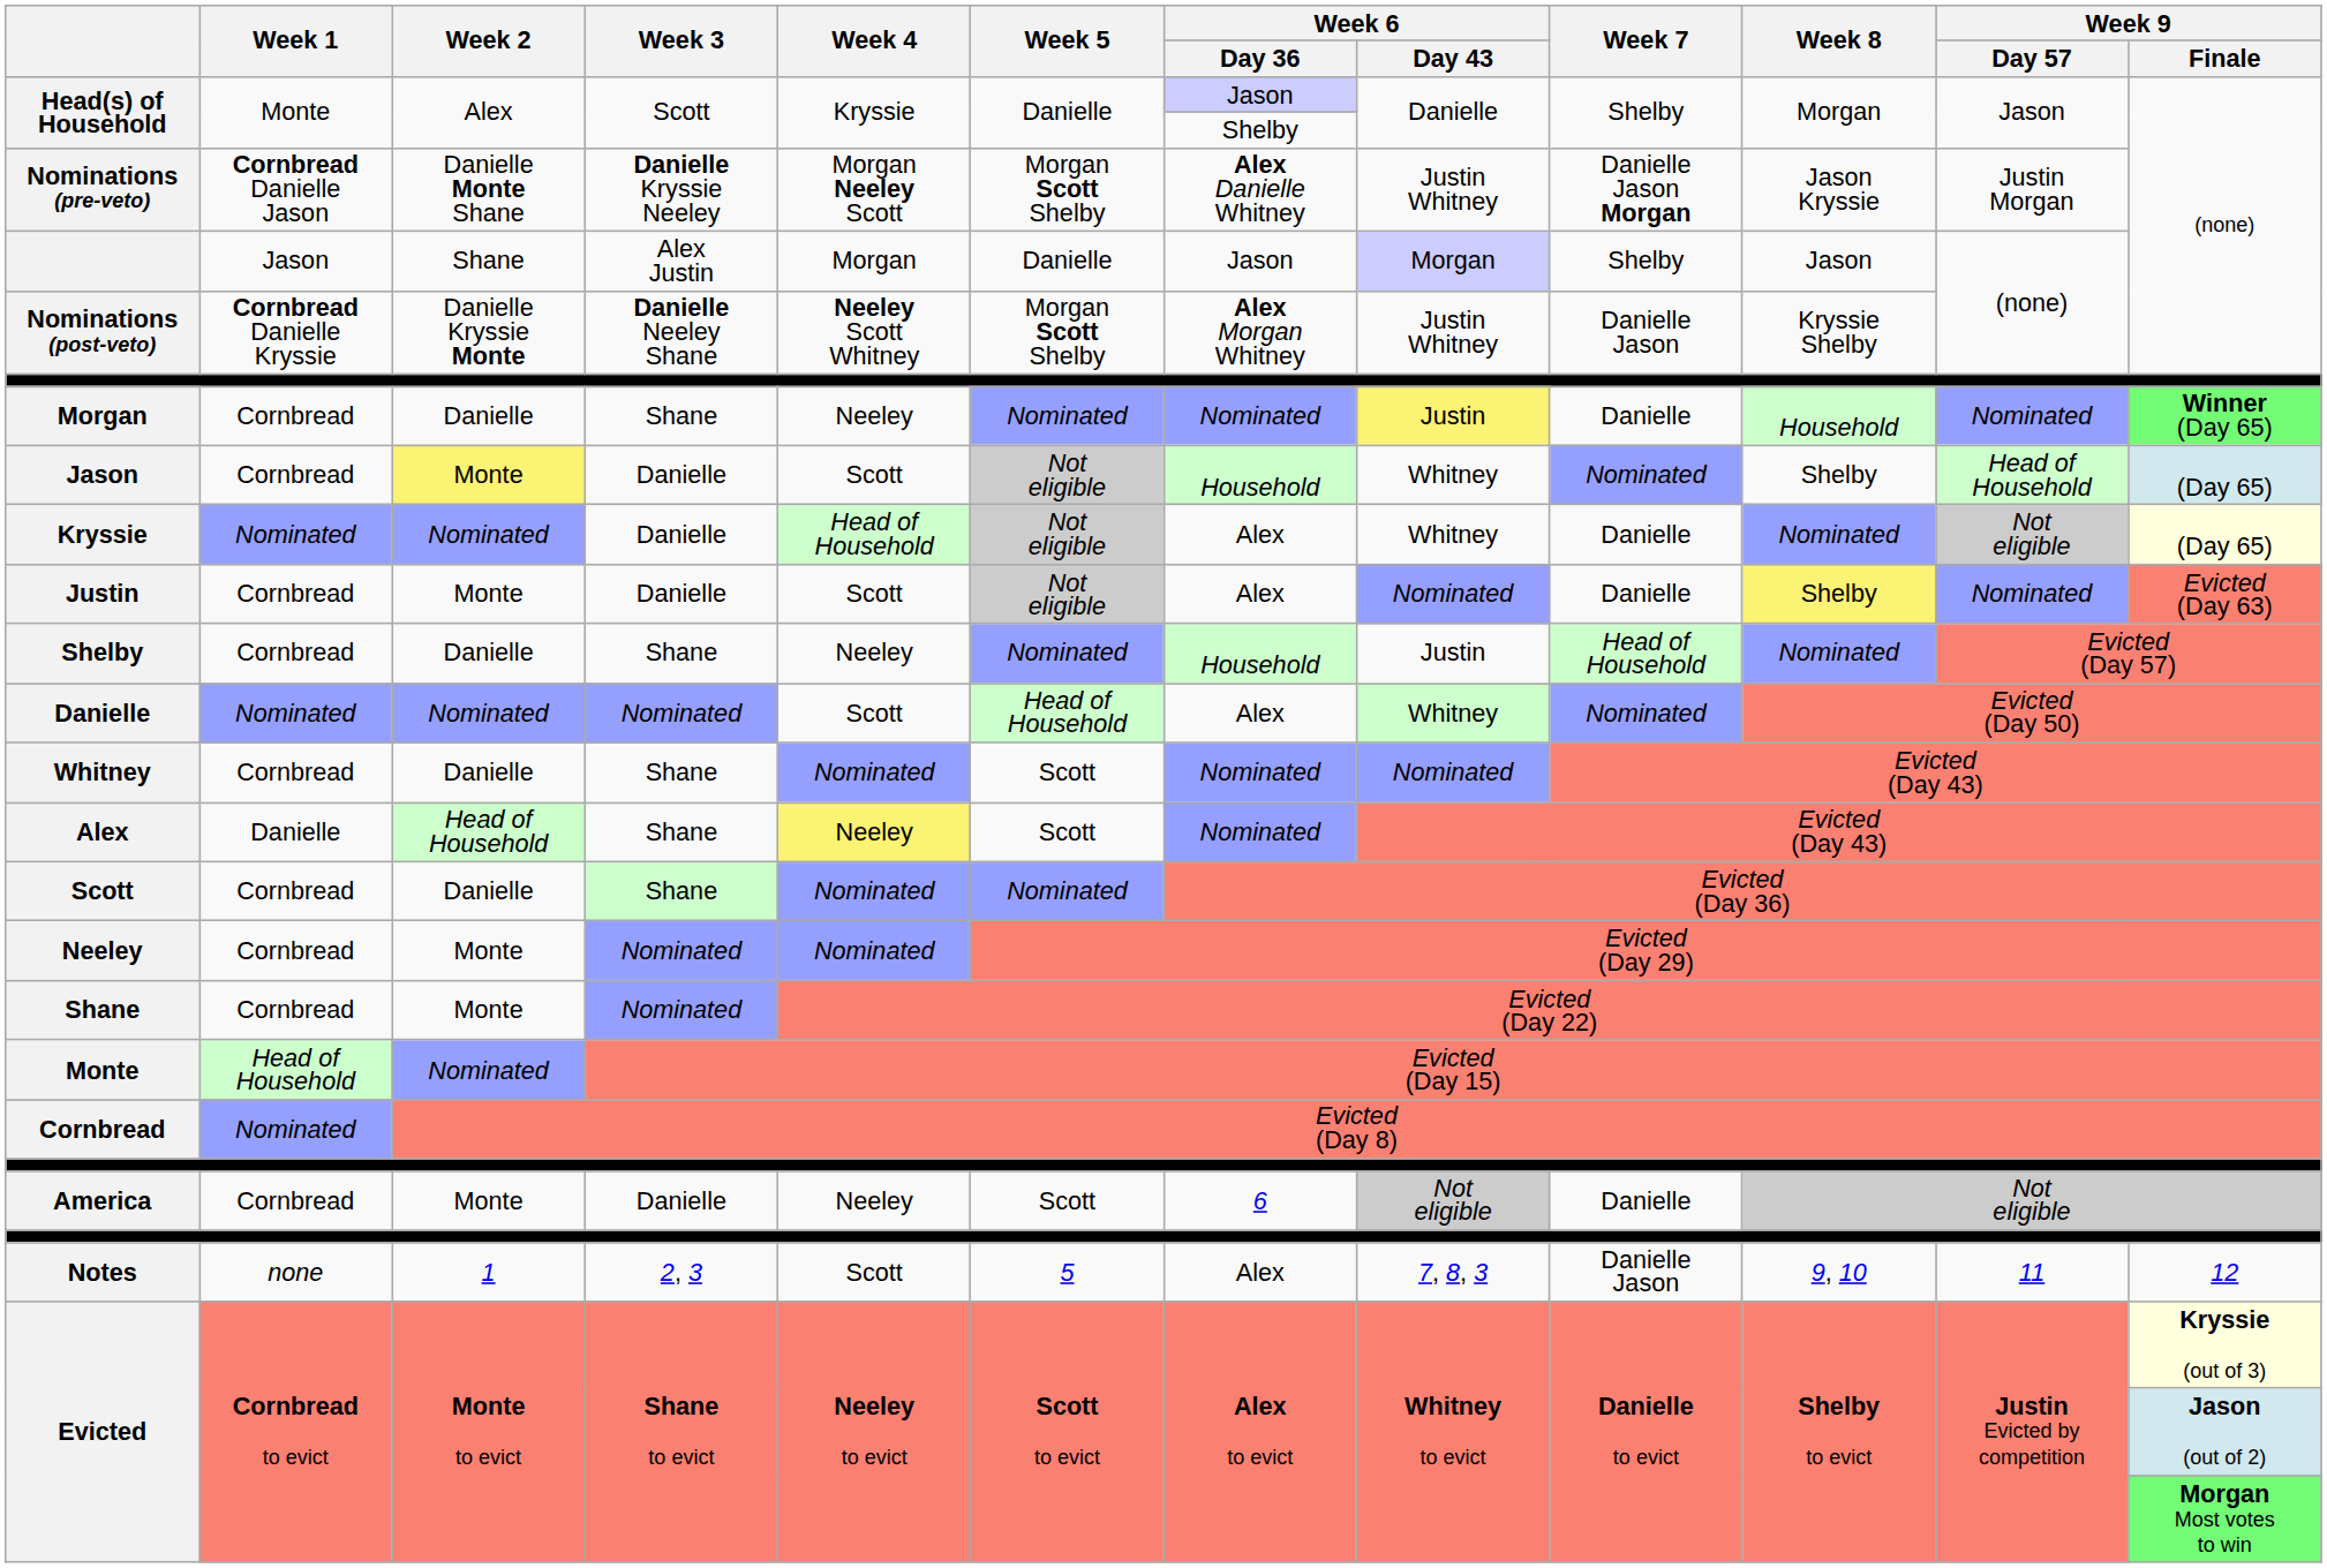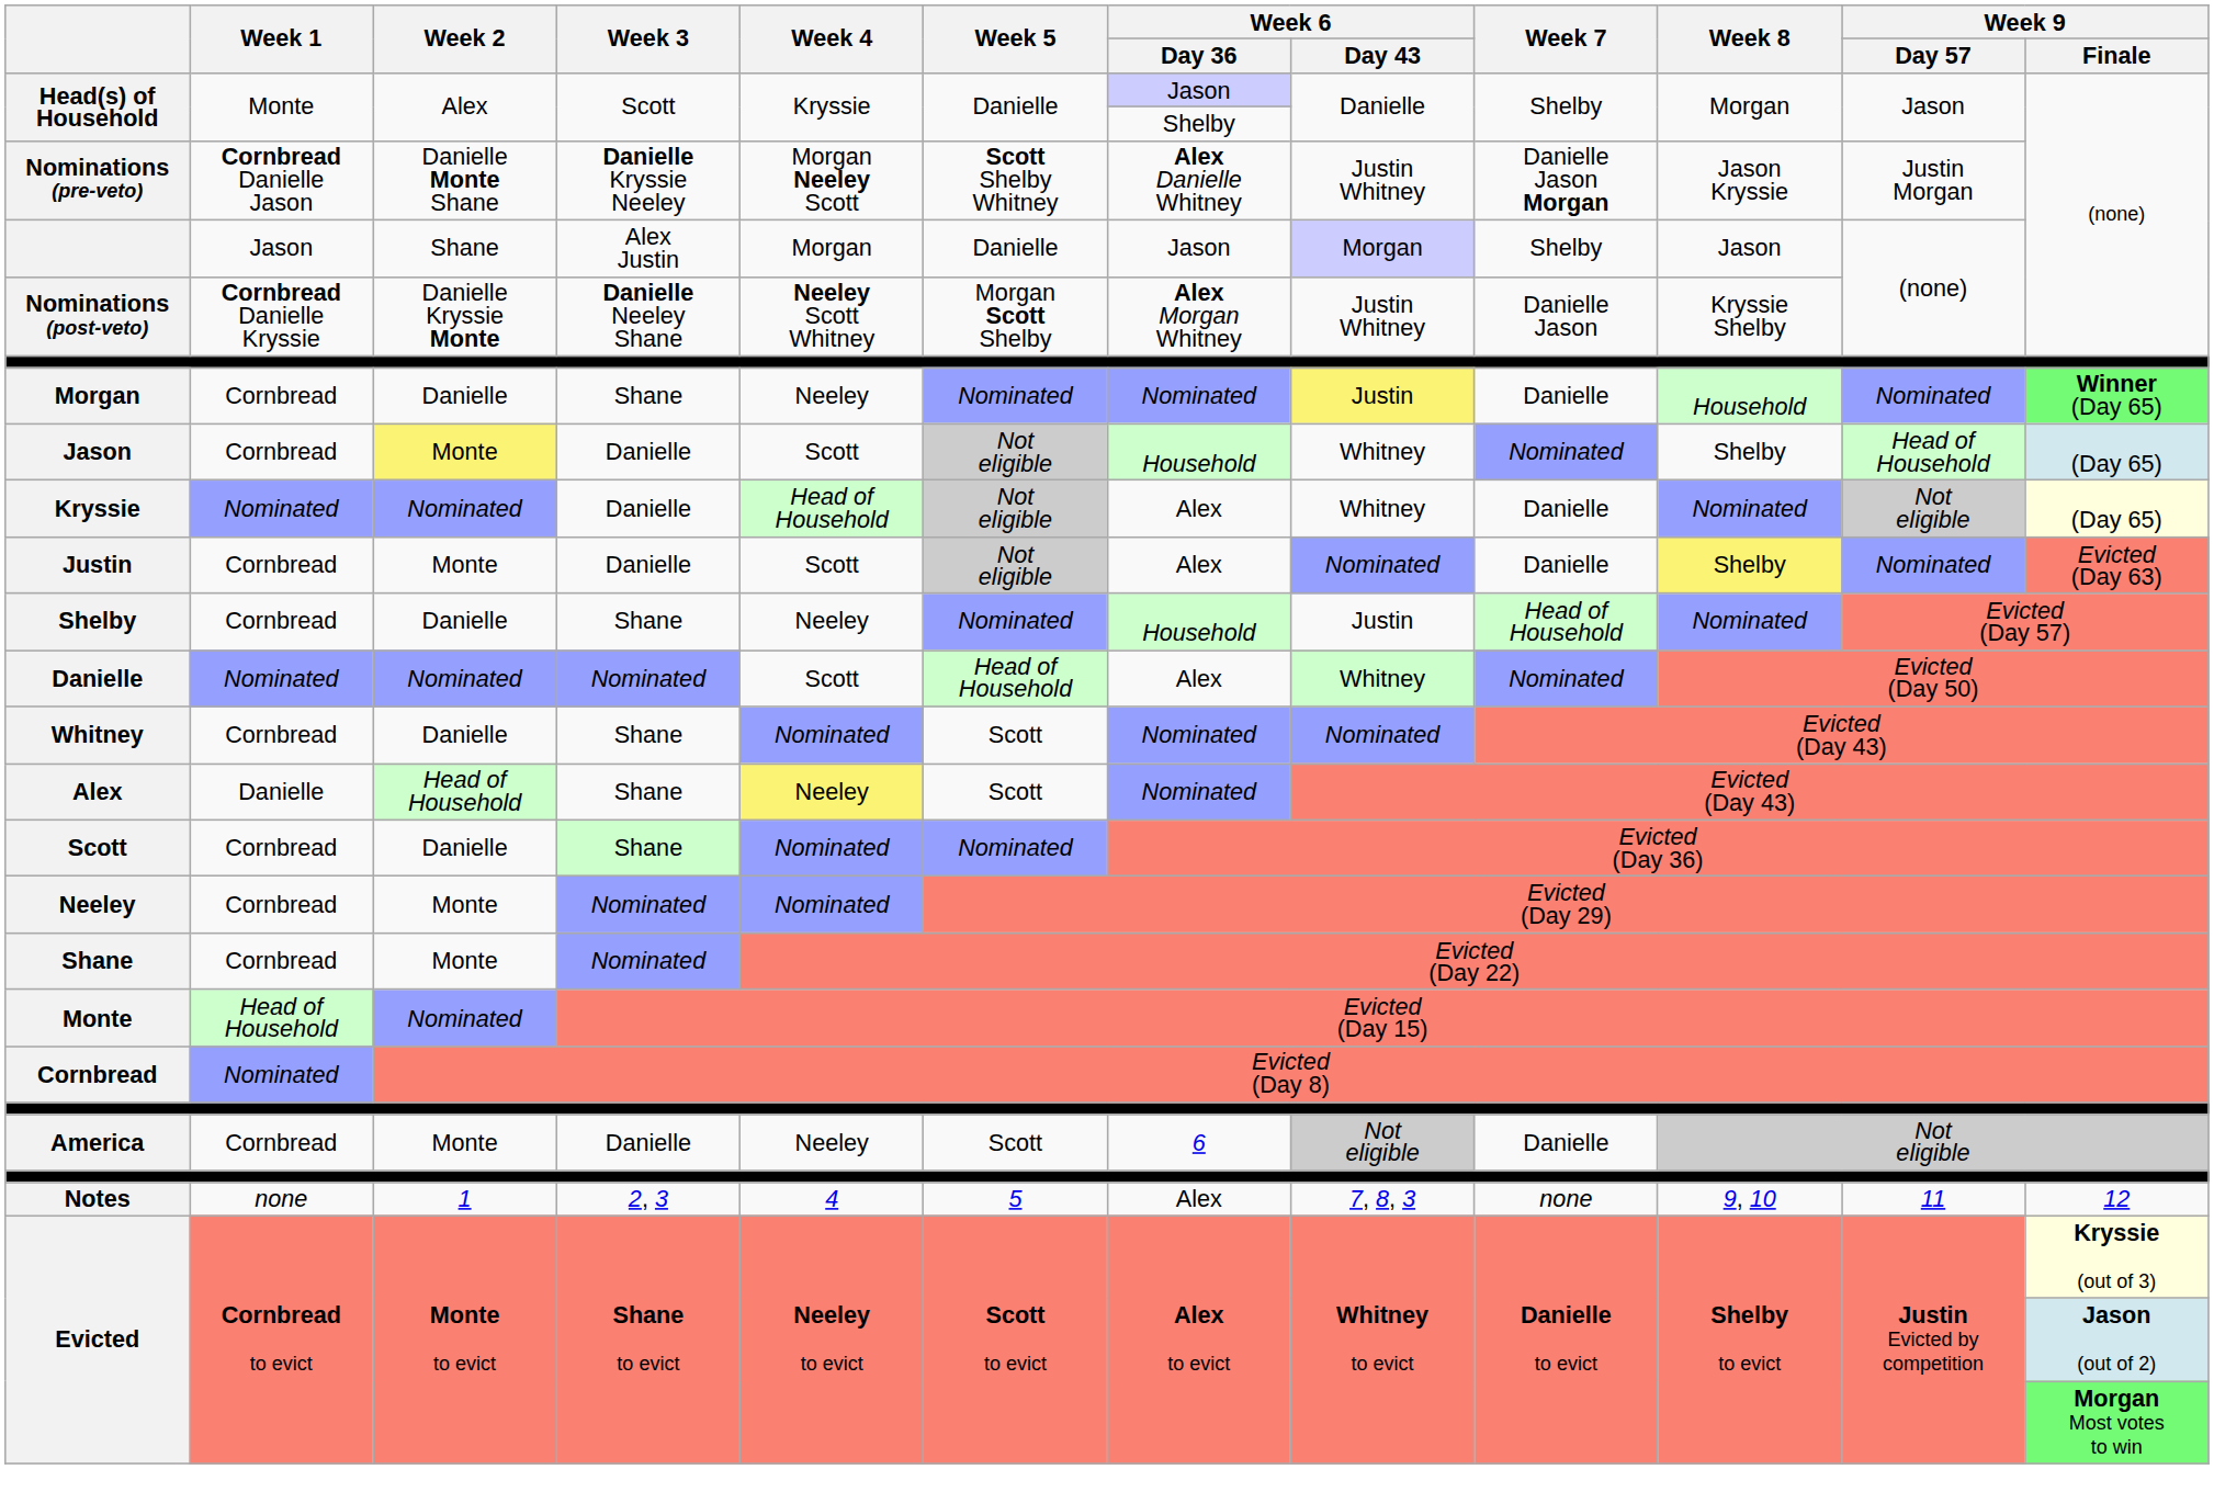 <table class="wikitable" style="text-align:center; width: 100%; font-size:85%; line-height:13px">
 <tr>
 <th rowspan="2" style="width:7%"></th>
 <th rowspan="2" style="width:7%">Week 1</th>
 <th rowspan="2" style="width:7%">Week 2</th>
 <th rowspan="2" style="width:7%">Week 3</th>
 <th rowspan="2" style="width:7%">Week 4</th>
 <th rowspan="2" style="width:7%">Week 5</th>
 <th colspan="2" style="width:7%">Week 6</th>
 <th rowspan="2" style="width:7%">Week 7</th>
 <th rowspan="2" style="width:7%">Week 8</th>
 <th colspan="3" style="width:7%">Week 9</th>
 </tr>
 <tr>
 <th style="width:7%">Day 36</th>
 <th style="width:7%">Day 43</th>
 <th style="width:7%">Day 57</th>
 <th colspan="2" style="width:7%">Finale</th>
 </tr>
 <tr>
 <th rowspan="2">Head(s) of<br>Household</th>
 <td rowspan="2">Monte</td>
 <td rowspan="2">Alex</td>
 <td rowspan="2">Scott</td>
 <td rowspan="2">Kryssie</td>
 <td rowspan="2">Danielle</td>
 <td style="background:#ccf">Jason</td>
 <td rowspan="2">Danielle</td>
 <td rowspan="2">Shelby</td>
 <td rowspan="2">Morgan</td>
 <td rowspan="2">Jason</td>
 <td rowspan="5" colspan="2"><small>(none)</small></td>
 </tr>
 <tr>
 <td>Shelby</td>
 </tr>
 <tr>
 <th>Nominations<br><small><em>(pre-veto)</em></small></th>
 <td><strong>Cornbread</strong><br>Danielle<br>Jason</td>
 <td>Danielle<br><strong>Monte</strong><br>Shane</td>
 <td><strong>Danielle</strong><br>Kryssie<br>Neeley</td>
 <td>Morgan<br><strong>Neeley</strong><br>Scott</td>
-<td>Morgan<br><strong>Scott</strong><br>Shelby</td>
+<td><strong>Scott</strong><br>Shelby<br>Whitney</td>
 <td><strong>Alex</strong><br><em>Danielle</em><br>Whitney</td>
 <td>Justin<br>Whitney</td>
 <td>Danielle<br>Jason<br><strong>Morgan</strong></td>
 <td>Jason<br>Kryssie</td>
 <td>Justin<br>Morgan</td>
 </tr>
 <tr>
 <th></th>
 <td>Jason</td>
 <td>Shane</td>
 <td>Alex<br>Justin</td>
 <td>Morgan</td>
 <td>Danielle</td>
 <td>Jason</td>
 <td style="background:#ccf">Morgan</td>
 <td>Shelby</td>
 <td>Jason</td>
 <td rowspan=2>(none)</td>
 </tr>
 <tr>
 <th>Nominations<br><small><em>(post-veto)</em></small></th>
 <td><strong>Cornbread</strong><br>Danielle<br>Kryssie</td>
 <td>Danielle<br>Kryssie<br><strong>Monte</strong></td>
 <td><strong>Danielle</strong><br>Neeley<br>Shane</td>
 <td><strong>Neeley</strong><br>Scott<br>Whitney</td>
 <td>Morgan<br><strong>Scott</strong><br>Shelby</td>
 <td><strong>Alex</strong><br><em>Morgan</em><br>Whitney</td>
 <td>Justin<br>Whitney</td>
 <td>Danielle<br>Jason</td>
 <td>Kryssie<br>Shelby</td>
 </tr>
 <tr>
 <td style="background:#000" colspan="15"></td>
 </tr>
 <tr>
 <th>Morgan</th>
 <td>Cornbread</td>
 <td>Danielle</td>
 <td>Shane</td>
 <td>Neeley</td>
 <td style="background:#959ffd"><em>Nominated</em></td>
 <td style="background:#959ffd"><em>Nominated</em></td>
 <td style="background:#FBF373">Justin</td>
 <td>Danielle</td>
 <td style="background:#cfc"><em><br>Household</em></td>
 <td style= "background:#959ffd"><em>Nominated</em></td>
 <td bgcolor="#73FB76" colspan="2"><strong>Winner</strong><br>(Day 65)</td>
 </tr>
 <tr>
 <th>Jason</th>
 <td>Cornbread</td>
 <td style="background:#FBF373">Monte</td>
 <td>Danielle</td>
 <td>Scott</td>
 <td style="background:#ccc"><em>Not<br>eligible</em></td>
 <td style="background:#cfc"><em><br>Household</em></td>
 <td>Whitney</td>
 <td style= "background:#959ffd"><em>Nominated</em></td>
 <td>Shelby</td>
 <td style="background:#cfc"><em>Head of <br>Household</em></td>
 <td colspan="2" bgcolor="#D1E8EF"><br>(Day 65)</td>
 </tr>
 <tr>
 <th>Kryssie</th>
 <td style="background:#959ffd"><em>Nominated</em></td>
 <td style="background:#959ffd"><em>Nominated</em></td>
 <td>Danielle</td>
 <td style="background:#cfc"><em>Head of <br>Household</em></td>
 <td style="background:#ccc"><em>Not<br>eligible</em></td>
 <td>Alex</td>
 <td>Whitney</td>
 <td>Danielle</td>
 <td style="background:#959ffd"><em>Nominated</em></td>
 <td style="background:#ccc"><em>Not<br>eligible</em></td>
 <td style="background:#ffffdd" colspan="2"><br>(Day 65)</td>
 </tr>
 <tr>
 <th>Justin</th>
 <td>Cornbread</td>
 <td>Monte</td>
 <td>Danielle</td>
 <td>Scott</td>
 <td style="background:#ccc"><em>Not<br>eligible</em></td>
 <td>Alex</td>
 <td style= "background:#959ffd"><em>Nominated</em></td>
 <td>Danielle</td>
 <td style="background:#FBF373">Shelby</td>
 <td style= "background:#959ffd"><em>Nominated</em></td>
 <td style="background:salmon" colspan="3"><em>Evicted</em><br>(Day 63)</td>
 </tr>
 <tr>
 <th>Shelby</th>
 <td>Cornbread</td>
 <td>Danielle</td>
 <td>Shane</td>
 <td>Neeley</td>
 <td style= "background:#959ffd"><em>Nominated</em></td>
 <td style="background:#cfc"><em><br>Household</em></td>
 <td>Justin</td>
 <td style="background:#cfc"><em>Head of <br>Household</em></td>
 <td style= "background:#959ffd"><em>Nominated</em></td>
 <td style="background:salmon" colspan="4"><em>Evicted</em><br>(Day 57)</td>
 </tr>
 <tr>
 <th>Danielle</th>
 <td style= "background:#959ffd"><em>Nominated</em></td>
 <td style= "background:#959ffd"><em>Nominated</em></td>
 <td style= "background:#959ffd"><em>Nominated</em></td>
 <td>Scott</td>
 <td style="background:#cfc"><em>Head of <br>Household</em></td>
 <td>Alex</td>
 <td style="background:#cfc">Whitney</td>
 <td style= "background:#959ffd"><em>Nominated</em></td>
 <td style="background:salmon" colspan="5"><em>Evicted</em><br>(Day 50)</td>
 </tr>
 <tr>
 <th>Whitney</th>
 <td>Cornbread</td>
 <td>Danielle</td>
 <td>Shane</td>
 <td style= "background:#959ffd"><em>Nominated</em></td>
 <td>Scott</td>
 <td style= "background:#959ffd"><em>Nominated</em></td>
 <td style= "background:#959ffd"><em>Nominated</em></td>
 <td style="background:salmon" colspan="6"><em>Evicted</em><br>(Day 43)</td>
 </tr>
 <tr>
 <th>Alex</th>
 <td>Danielle</td>
 <td style="background:#cfc"><em>Head of <br> Household</em></td>
 <td>Shane</td>
 <td style="background:#FBF373">Neeley</td>
 <td>Scott</td>
 <td style= "background:#959ffd"><em>Nominated</em></td>
 <td style="background:salmon" colspan="7"><em>Evicted</em><br>(Day 43)</td>
 </tr>
 <tr>
 <th>Scott</th>
 <td>Cornbread</td>
 <td>Danielle</td>
 <td style="background:#cfc">Shane</td>
 <td style="background:#959ffd"><em>Nominated</em></td>
 <td style= "background:#959ffd"><em>Nominated</em></td>
 <td style="background:salmon" colspan="7"><em>Evicted</em><br>(Day 36)</td>
 </tr>
 <tr>
 <th>Neeley</th>
 <td>Cornbread</td>
 <td>Monte</td>
 <td style= "background:#959ffd"><em>Nominated</em></td>
 <td style= "background:#959ffd"><em>Nominated</em></td>
 <td style="background:salmon" colspan="8"><em>Evicted</em><br>(Day 29)</td>
 </tr>
 <tr>
 <th>Shane</th>
 <td>Cornbread</td>
 <td>Monte</td>
 <td style= "background:#959ffd"><em>Nominated</em></td>
 <td style="background:salmon" colspan="9"><em>Evicted</em><br>(Day 22)</td>
 </tr>
 <tr>
 <th>Monte</th>
 <td style="background:#cfc"><em>Head of <br>Household</em></td>
 <td style= "background:#959ffd"><em>Nominated</em></td>
 <td style="background:salmon" colspan="10"><em>Evicted</em><br>(Day 15)</td>
 </tr>
 <tr>
 <th>Cornbread</th>
 <td style="background:#959ffd"><em>Nominated</em></td>
 <td style="background:salmon" colspan="11"><em>Evicted</em><br>(Day 8)</td>
 </tr>
 <tr>
 <td style="background:#000" colspan="13"></td>
 </tr>
 <tr>
 <th>  America</th>
 <td>Cornbread</td>
 <td>Monte</td>
 <td>Danielle</td>
 <td>Neeley</td>
 <td>Scott</td>
 <td><em><a href='#'>6</a></em></td>
 <td style="background:#ccc"><em>Not<br>eligible</em></td>
 <td>Danielle</td>
 <td style="background:#ccc"  colspan="3"><em>Not<br>eligible</em></td>
 </tr>
 <tr>
 <td style="background:#000" colspan="13"></td>
 </tr>
 <tr>
 <th>Notes</th>
 <td><em>none</em></td>
 <td><em><a href='#'>1</a></em></td>
 <td><em><a href='#'>2</a></em>, <em><a href='#'>3</a></em></td>
-<td>Scott</td>
+<td><em><a href='#'>4</a></em></td>
 <td><em><a href='#'>5</a></em></td>
 <td>Alex</td>
 <td><em><a href='#'>7</a></em>, <em><a href='#'>8</a></em>, <em><a href='#'>3</a></em></td>
-<td>Danielle<br>Jason</td>
+<td><em>none</em></td>
 <td><em><a href='#'>9</a></em>, <em><a href='#'>10</a></em></td>
 <td><em><a href='#'>11</a></em></td>
 <td><em><a href='#'>12</a></em></td>
 </tr>
 <tr>
 <th rowspan="3">Evicted</th>
 <td style="background:salmon" rowspan="3"><strong>Cornbread</strong><br><small><br>to evict</small></td>
 <td style="background:salmon" rowspan="3"><strong>Monte</strong><br><small><br>to evict</small></td>
 <td style="background:salmon" rowspan="3"><strong>Shane</strong><br><small><br>to evict</small></td>
 <td style="background:salmon" rowspan="3"><strong>Neeley</strong><br><small><br>to evict</small></td>
 <td style="background:salmon" rowspan="3"><strong>Scott</strong><br><small><br>to evict</small></td>
 <td style="background:salmon" rowspan="3"><strong>Alex</strong><br><small><br>to evict</small></td>
 <td style="background:salmon" rowspan="3"><strong>Whitney</strong><br><small><br>to evict</small></td>
 <td style="background:salmon" rowspan="3"><strong>Danielle</strong><br><small><br>to evict</small></td>
 <td style="background:salmon" rowspan="3"><strong>Shelby</strong><br><small><br>to evict</small></td>
 <td style="background:salmon" rowspan="3"><strong>Justin</strong><br><small>Evicted by<br>competition</small></td>
 <td bgcolor="#ffffdd"><strong>Kryssie</strong><br><small><br>(out of 3)</small></td>
 </tr>
 <tr>
 <td bgcolor="#D1E8EF"><strong>Jason</strong><br><small><br>(out of 2)</small></td>
 </tr>
 <tr>
 <td bgcolor="#73FB76"><strong>Morgan</strong><br><small>Most votes<br>to win</small></td>
 </tr>
 </table>
